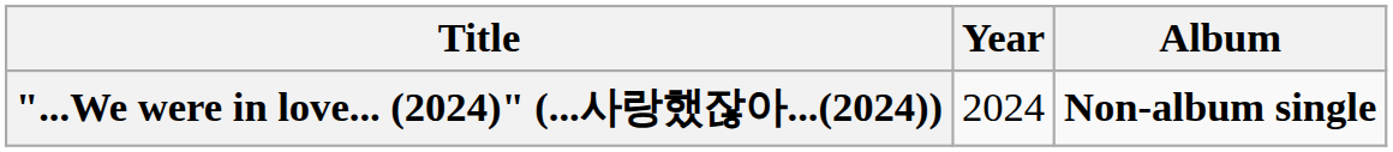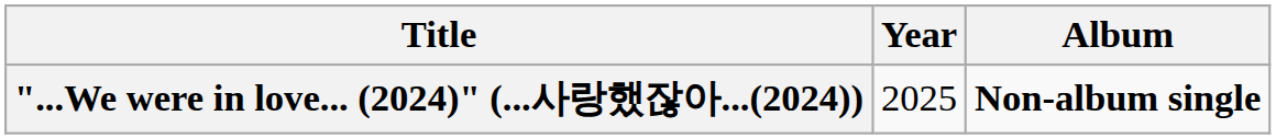 <table class="wikitable plainrowheaders" style="text-align:center;">
 <tr>
 <th>Title</th>
 <th>Year</th>
 <th>Album</th>
 </tr>
 <tr>
 <th scope=row>"...We were in love... (2024)" (...사랑했잖아...(2024))</th>
-<td>2024</td>
+<td>2025</td>
 <td><strong>Non-album single</strong></td>
 </tr>
 </table>
